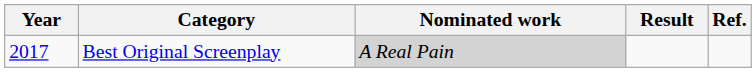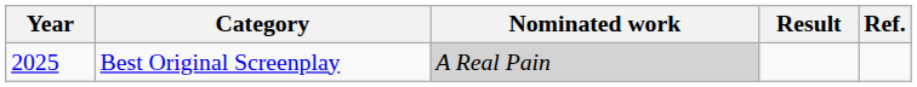 <table class="wikitable plainrowheaders">
 <tr>
 <th scope="col" style="width:5em;">Year</th>
 <th scope="col" style="width:26em;">Category</th>
 <th scope="col" style="width:25em;">Nominated work</th>
 <th scope="col" style="width:5em;">Result</th>
 <th>Ref.</th>
 </tr>
 <tr>
-<td><a href='#'>2017</a></td>
+<td><a href='#'>2025</a></td>
 <td style="text-align:left;"><a href='#'>Best Original Screenplay</a></td>
 <td style="background: lightgrey;"><em>A Real Pain</em></td>
 <td></td>
 <td></td>
 </tr>
 </table>
